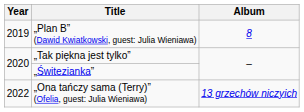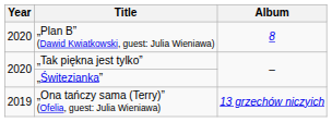 <table class="wikitable" style="text-align:center;">
 <tr>
 <th>Year</th>
 <th>Title</th>
 <th>Album</th>
 </tr>
 <tr>
-<td>2019</td>
+<td>2020</td>
 <td align="left">„Plan B”<br><small>(<a href='#'>Dawid Kwiatkowski</a>, guest: Julia Wieniawa)</small></td>
 <td><em><a href='#'>8</a></em></td>
 </tr>
 <tr>
 <td rowspan="2">2020</td>
 <td align="left">„Tak piękna jest tylko”</td>
 <td rowspan="2"><em>–</em></td>
 </tr>
 <tr>
 <td align="left">„<a href='#'>Świtezianka</a>”</td>
 </tr>
 <tr>
-<td>2022</td>
+<td>2019</td>
 <td align="left">„Ona tańczy sama (Terry)”<br><small>(<a href='#'>Ofelia</a>, guest: Julia Wieniawa)</small></td>
 <td><em><a href='#'>13 grzechów niczyich</a></em></td>
 </tr>
 </table>
